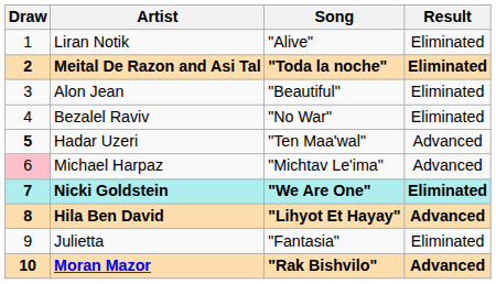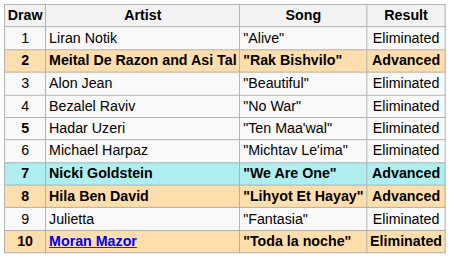 <table class="sortable wikitable" style="margin: 1em auto 1em auto; text-align:center">
 <tr>
 <th>Draw</th>
 <th>Artist</th>
 <th>Song</th>
 <th>Result</th>
 </tr>
 <tr>
 <td>1</td>
 <td align="left">Liran Notik</td>
 <td align="left">"Alive"</td>
 <td>Eliminated</td>
 </tr>
 <tr style="font-weight:bold;background:navajowhite;">
 <td>2</td>
 <td align="left">Meital De Razon and Asi Tal</td>
-<td align="left">"Toda la noche"</td>
-<td>Eliminated</td>
+<td align="left">"Rak Bishvilo"</td>
+<td>Advanced</td>
 </tr>
 <tr>
 <td>3</td>
 <td align="left">Alon Jean</td>
 <td align="left">"Beautiful"</td>
 <td>Eliminated</td>
 </tr>
 <tr>
 <td>4</td>
 <td align="left">Bezalel Raviv</td>
 <td align="left">"No War"</td>
 <td>Eliminated</td>
 </tr>
 <tr>
 <td><strong>5</strong></td>
 <td align="left">Hadar Uzeri</td>
 <td align="left">"Ten Maa'wal"</td>
-<td>Advanced</td>
+<td>Eliminated</td>
 </tr>
 <tr>
-<td style="background: pink;">6</td>
+<td>6</td>
 <td align="left">Michael Harpaz</td>
 <td align="left">"Michtav Le'ima"</td>
-<td>Advanced</td>
+<td>Eliminated</td>
 </tr>
 <tr style="font-weight:bold;background:paleturquoise;">
 <td>7</td>
 <td align="left">Nicki Goldstein</td>
 <td align="left">"We Are One"</td>
-<td>Eliminated</td>
+<td>Advanced</td>
 </tr>
 <tr style="font-weight:bold;background:navajowhite;">
 <td>8</td>
 <td align="left">Hila Ben David</td>
 <td align="left">"Lihyot Et Hayay"</td>
 <td>Advanced</td>
 </tr>
 <tr>
 <td>9</td>
 <td align="left">Julietta</td>
 <td align="left">"Fantasia"</td>
 <td>Eliminated</td>
 </tr>
 <tr style="font-weight:bold;background:navajowhite;">
 <td>10</td>
 <td align="left"><a href='#'>Moran Mazor</a></td>
-<td align="left">"Rak Bishvilo"</td>
-<td>Advanced</td>
+<td align="left">"Toda la noche"</td>
+<td>Eliminated</td>
 </tr>
 </table>
